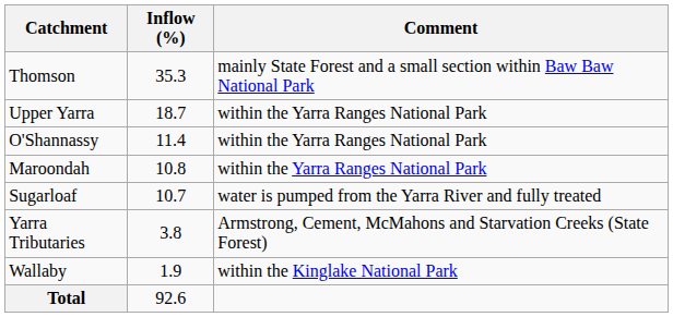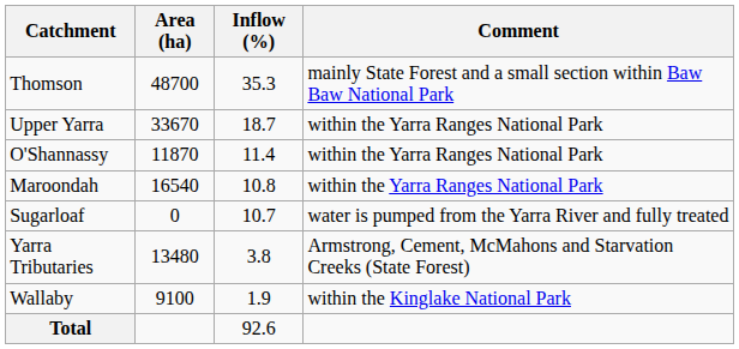 <table class="wikitable sortable">
 <tr>
 <th>Catchment</th>
+<th>Area (ha)</th>
 <th>Inflow (%)</th>
 <th>Comment</th>
 </tr>
 <tr>
 <td>Thomson</td>
+<td align="center">48700</td>
 <td align="center">35.3</td>
 <td>mainly State Forest and a small section within <a href='#'>Baw Baw National Park</a></td>
 </tr>
 <tr>
 <td>Upper Yarra</td>
+<td align="center">33670</td>
 <td align="center">18.7</td>
 <td>within the Yarra Ranges National Park</td>
 </tr>
 <tr>
 <td>O'Shannassy</td>
+<td align="center">11870</td>
 <td align="center">11.4</td>
 <td>within the Yarra Ranges National Park</td>
 </tr>
 <tr>
 <td>Maroondah</td>
+<td align="center">16540</td>
 <td align="center">10.8</td>
 <td>within the <a href='#'>Yarra Ranges National Park</a></td>
 </tr>
 <tr>
 <td>Sugarloaf</td>
+<td align="center">0</td>
 <td align="center">10.7</td>
 <td>water is pumped from the Yarra River and fully treated</td>
 </tr>
 <tr>
 <td>Yarra Tributaries</td>
+<td align="center">13480</td>
 <td align="center">3.8</td>
 <td>Armstrong, Cement, McMahons and Starvation Creeks (State Forest)</td>
 </tr>
 <tr>
 <td>Wallaby</td>
+<td align="center">9100</td>
 <td align="center">1.9</td>
 <td>within the <a href='#'>Kinglake National Park</a></td>
 </tr>
 <tr>
 <th>Total</th>
+<td></td>
 <td align="center">92.6</td>
 <td></td>
 </tr>
 </table>
